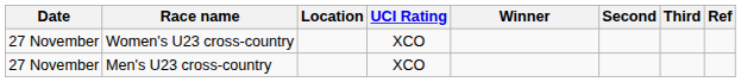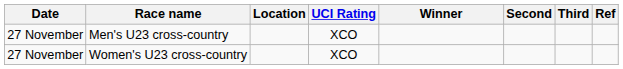 <table class="wikitable sortable">
 <tr>
 <th>Date</th>
 <th>Race name</th>
 <th>Location</th>
 <th><a href='#'>UCI Rating</a></th>
 <th width=150px>Winner</th>
 <th>Second</th>
 <th>Third</th>
 <th>Ref</th>
 </tr>
 <tr>
 <td>27 November</td>
-<td>Women's U23 cross-country</td>
+<td>Men's U23 cross-country</td>
 <td></td>
 <td align=center>XCO</td>
 <td></td>
 <td></td>
 <td></td>
 <td align=center></td>
 </tr>
 <tr>
 <td>27 November</td>
-<td>Men's U23 cross-country</td>
+<td>Women's U23 cross-country</td>
 <td></td>
 <td align=center>XCO</td>
 <td></td>
 <td></td>
 <td></td>
 <td align=center></td>
 </tr>
 </table>
